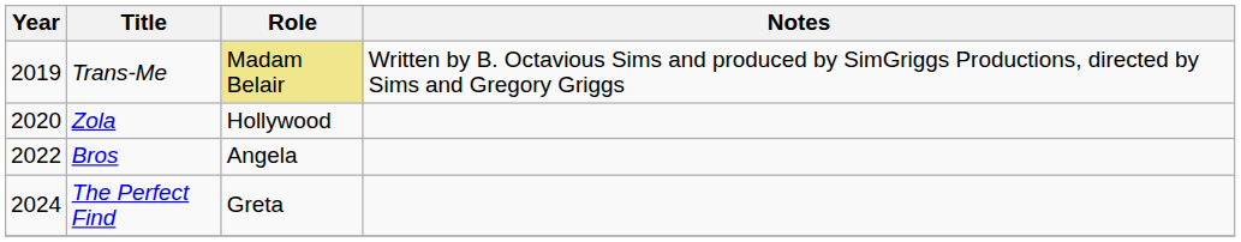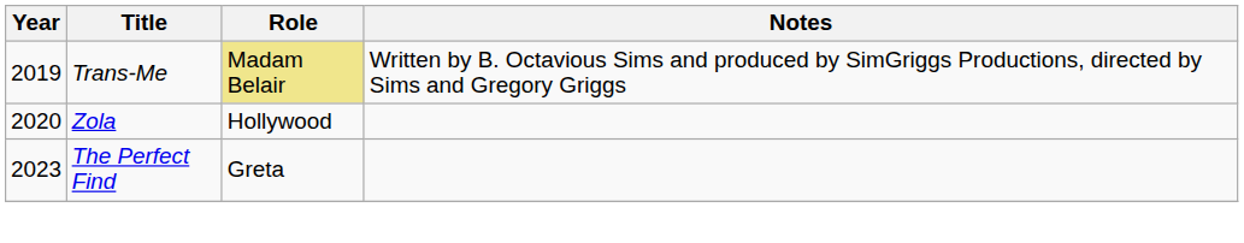 <table class="wikitable sortable plainrowheaders">
 <tr>
 <th>Year</th>
 <th>Title</th>
 <th>Role</th>
 <th>Notes</th>
 </tr>
 <tr>
 <td>2019</td>
 <td><em>Trans-Me</em></td>
 <td style="background: khaki;">Madam Belair</td>
 <td>Written by B. Octavious Sims and produced by SimGriggs Productions, directed by Sims and Gregory Griggs</td>
 </tr>
 <tr>
 <td>2020</td>
 <td><em><a href='#'>Zola</a></em></td>
 <td>Hollywood</td>
 <td></td>
 </tr>
 <tr>
-<td>2022</td>
-<td><em><a href='#'>Bros</a></em></td>
-<td>Angela</td>
-<td></td>
-</tr>
-<tr>
-<td>2024</td>
+<td>2023</td>
 <td><em><a href='#'>The Perfect Find</a></em></td>
 <td>Greta</td>
 <td></td>
 </tr>
 <tr>
 </tr>
 </table>
